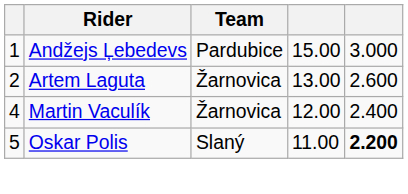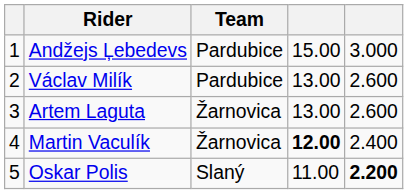 <table class=wikitable>
 <tr>
 <th></th>
 <th>Rider</th>
 <th>Team</th>
 <th></th>
 <th></th>
 </tr>
 <tr>
 <td align="center">1</td>
 <td> <a href='#'>Andžejs Ļebedevs</a></td>
 <td>Pardubice</td>
 <td>15.00</td>
 <td>3.000</td>
 </tr>
 <tr>
 <td align="center">2</td>
+<td> <a href='#'>Václav Milík</a></td>
+<td>Pardubice</td>
+<td>13.00</td>
+<td>2.600</td>
+</tr>
+<tr>
+<td align="center">3</td>
 <td> <a href='#'>Artem Laguta</a></td>
 <td> Žarnovica</td>
 <td>13.00</td>
 <td>2.600</td>
 </tr>
 <tr>
 <td align="center">4</td>
 <td> <a href='#'>Martin Vaculík</a></td>
 <td> Žarnovica</td>
-<td>12.00</td>
+<td><strong>12.00</strong></td>
 <td>2.400</td>
 </tr>
 <tr>
 <td align="center">5</td>
 <td> <a href='#'>Oskar Polis</a></td>
 <td>Slaný</td>
 <td>11.00</td>
 <td><strong>2.200</strong></td>
 </tr>
 </table>
